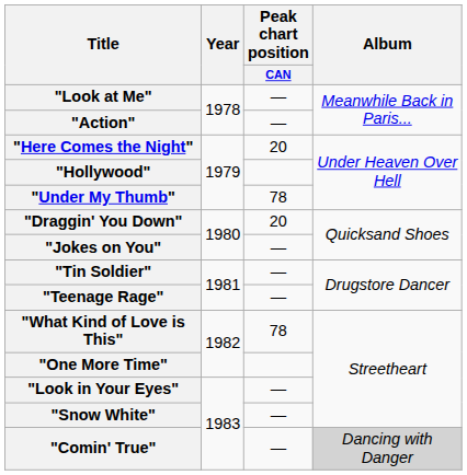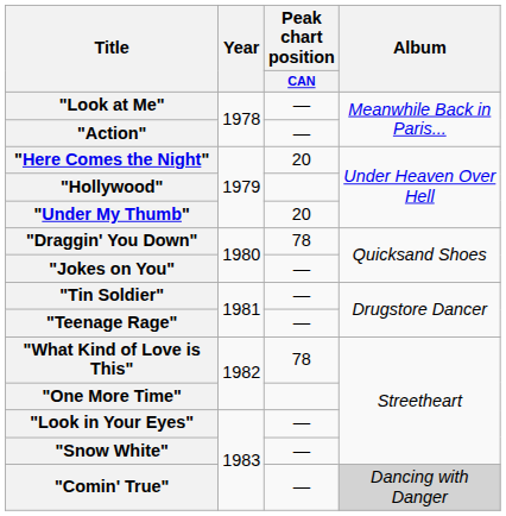 <table class="wikitable plainrowheaders" style="text-align:center;">
 <tr>
 <th rowspan="2" style="width:12em;">Title</th>
 <th rowspan="2" style="width:1em;">Year</th>
 <th scope="col" colspan="1">Peak<br> chart position</th>
 <th rowspan="2" style="width:9em;">Album</th>
 </tr>
 <tr>
 <th scope="col" style="width:3em;font-size:75%;"><a href='#'>CAN</a></th>
 </tr>
 <tr>
 <th scope="row">"Look at Me"</th>
 <td rowspan=2>1978</td>
 <td>—</td>
 <td rowspan=2><em><a href='#'>Meanwhile Back in Paris...</a></em></td>
 </tr>
 <tr>
 <th scope="row">"Action"</th>
 <td>—</td>
 </tr>
 <tr>
 <th scope="row">"<a href='#'>Here Comes the Night</a>"</th>
 <td rowspan=3>1979</td>
 <td>20</td>
 <td rowspan=3><em><a href='#'>Under Heaven Over Hell</a></em></td>
 </tr>
 <tr>
 <th scope="row">"Hollywood"</th>
 </tr>
 <tr>
 <th scope="row">"<a href='#'>Under My Thumb</a>"</th>
-<td>78</td>
+<td>20</td>
 </tr>
 <tr>
 <th scope="row">"Draggin' You Down"</th>
 <td rowspan=2>1980</td>
-<td>20</td>
+<td>78</td>
 <td rowspan=2><em>Quicksand Shoes</em></td>
 </tr>
 <tr>
 <th scope="row">"Jokes on You"</th>
 <td>—</td>
 </tr>
 <tr>
 <th scope="row">"Tin Soldier"</th>
 <td rowspan=2>1981</td>
 <td>—</td>
 <td rowspan=2><em>Drugstore Dancer</em></td>
 </tr>
 <tr>
 <th scope="row">"Teenage Rage"</th>
 <td>—</td>
 </tr>
 <tr>
 <th scope="row">"What Kind of Love is This"</th>
 <td rowspan=2>1982</td>
 <td>78</td>
 <td rowspan=4><em>Streetheart</em></td>
 </tr>
 <tr>
 <th scope="row">"One More Time"</th>
 </tr>
 <tr>
 <th scope="row">"Look in Your Eyes"</th>
 <td rowspan=3>1983</td>
 <td>—</td>
 </tr>
 <tr>
 <th scope="row">"Snow White"</th>
 <td>—</td>
 </tr>
 <tr>
 <th scope="row">"Comin' True"</th>
 <td>—</td>
 <td style="background: lightgrey;"><em>Dancing with Danger</em></td>
 </tr>
 </table>
